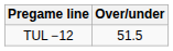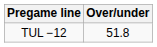 <table class="wikitable">
 <tr align="center">
 <th style=>Pregame line</th>
 <th style=>Over/under</th>
 </tr>
 <tr align="center">
 <td>TUL −12</td>
-<td>51.5</td>
+<td>51.8</td>
 </tr>
 </table>
